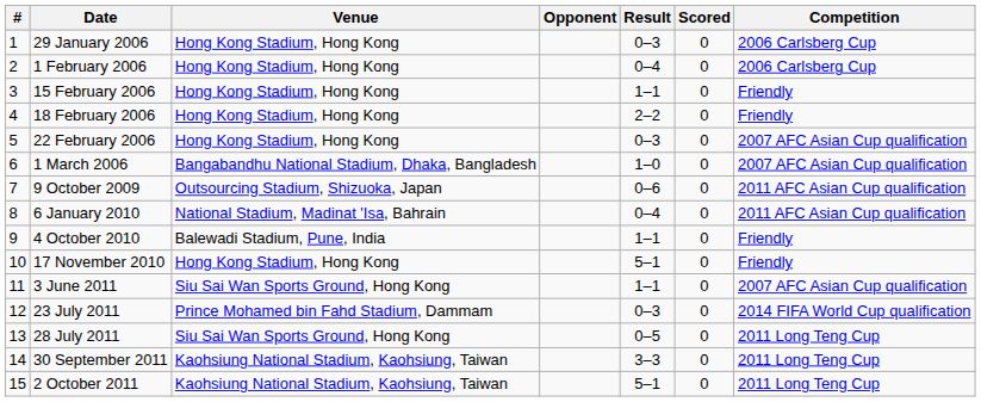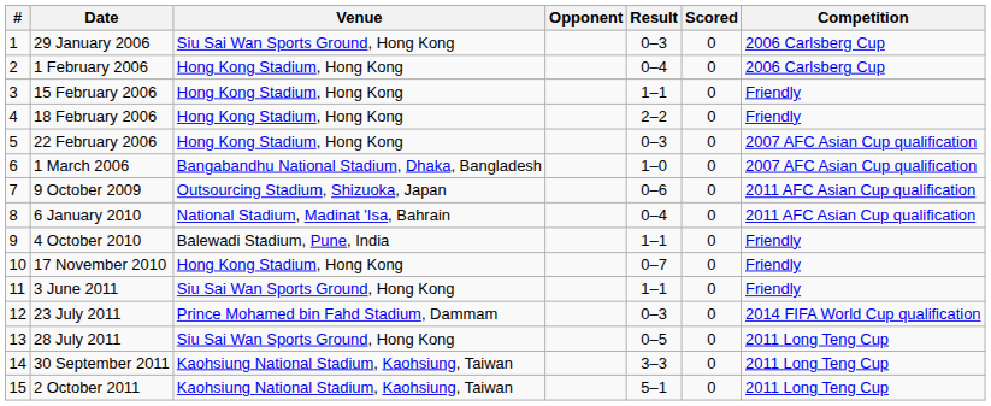 <table class="wikitable" style="font-size:90%; text-align: left;">
 <tr bgcolor="#CCCCCC" align="center">
 <th>#</th>
 <th>Date</th>
 <th>Venue</th>
 <th>Opponent</th>
 <th>Result</th>
 <th>Scored</th>
 <th>Competition</th>
 </tr>
 <tr>
 <td>1</td>
 <td>29 January 2006</td>
-<td><a href='#'>Hong Kong Stadium</a>, Hong Kong</td>
+<td><a href='#'>Siu Sai Wan Sports Ground</a>, Hong Kong</td>
 <td></td>
 <td align=center>0–3</td>
 <td align=center>0</td>
 <td><a href='#'>2006 Carlsberg Cup</a></td>
 </tr>
 <tr>
 <td>2</td>
 <td>1 February 2006</td>
 <td><a href='#'>Hong Kong Stadium</a>, Hong Kong</td>
 <td></td>
 <td align=center>0–4</td>
 <td align=center>0</td>
 <td><a href='#'>2006 Carlsberg Cup</a></td>
 </tr>
 <tr>
 <td>3</td>
 <td>15 February 2006</td>
 <td><a href='#'>Hong Kong Stadium</a>, Hong Kong</td>
 <td></td>
 <td align=center>1–1</td>
 <td align=center>0</td>
 <td><a href='#'>Friendly</a></td>
 </tr>
 <tr>
 <td>4</td>
 <td>18 February 2006</td>
 <td><a href='#'>Hong Kong Stadium</a>, Hong Kong</td>
 <td></td>
 <td align=center>2–2</td>
 <td align=center>0</td>
 <td><a href='#'>Friendly</a></td>
 </tr>
 <tr>
 <td>5</td>
 <td>22 February 2006</td>
 <td><a href='#'>Hong Kong Stadium</a>, Hong Kong</td>
 <td></td>
 <td align=center>0–3</td>
 <td align=center>0</td>
 <td><a href='#'>2007 AFC Asian Cup qualification</a></td>
 </tr>
 <tr>
 <td>6</td>
 <td>1 March 2006</td>
 <td><a href='#'>Bangabandhu National Stadium</a>, <a href='#'>Dhaka</a>, Bangladesh</td>
 <td></td>
 <td align=center>1–0</td>
 <td align=center>0</td>
 <td><a href='#'>2007 AFC Asian Cup qualification</a></td>
 </tr>
 <tr>
 <td>7</td>
 <td>9 October 2009</td>
 <td><a href='#'>Outsourcing Stadium</a>, <a href='#'>Shizuoka</a>, Japan</td>
 <td></td>
 <td align=center>0–6</td>
 <td align=center>0</td>
 <td><a href='#'>2011 AFC Asian Cup qualification</a></td>
 </tr>
 <tr>
 <td>8</td>
 <td>6 January 2010</td>
 <td><a href='#'>National Stadium</a>, <a href='#'>Madinat 'Isa</a>, Bahrain</td>
 <td></td>
 <td align=center>0–4</td>
 <td align=center>0</td>
 <td><a href='#'>2011 AFC Asian Cup qualification</a></td>
 </tr>
 <tr>
 <td>9</td>
 <td>4 October 2010</td>
 <td>Balewadi Stadium, <a href='#'>Pune</a>, India</td>
 <td></td>
 <td align=center>1–1</td>
 <td align=center>0</td>
 <td><a href='#'>Friendly</a></td>
 </tr>
 <tr>
 <td>10</td>
 <td>17 November 2010</td>
 <td><a href='#'>Hong Kong Stadium</a>, Hong Kong</td>
 <td></td>
-<td align=center>5–1</td>
+<td align=center>0–7</td>
 <td align=center>0</td>
 <td><a href='#'>Friendly</a></td>
 </tr>
 <tr>
 <td>11</td>
 <td>3 June 2011</td>
 <td><a href='#'>Siu Sai Wan Sports Ground</a>, Hong Kong</td>
 <td></td>
 <td align=center>1–1</td>
 <td align=center>0</td>
-<td><a href='#'>2007 AFC Asian Cup qualification</a></td>
+<td><a href='#'>Friendly</a></td>
 </tr>
 <tr>
 <td>12</td>
 <td>23 July 2011</td>
 <td><a href='#'>Prince Mohamed bin Fahd Stadium</a>, Dammam</td>
 <td></td>
 <td align=center>0–3</td>
 <td align=center>0</td>
 <td><a href='#'>2014 FIFA World Cup qualification</a></td>
 </tr>
 <tr>
 <td>13</td>
 <td>28 July 2011</td>
 <td><a href='#'>Siu Sai Wan Sports Ground</a>, Hong Kong</td>
 <td></td>
 <td align=center>0–5</td>
 <td align=center>0</td>
 <td><a href='#'>2011 Long Teng Cup</a></td>
 </tr>
 <tr>
 <td>14</td>
 <td>30 September 2011</td>
 <td><a href='#'>Kaohsiung National Stadium</a>, <a href='#'>Kaohsiung</a>, Taiwan</td>
 <td></td>
 <td align=center>3–3</td>
 <td align=center>0</td>
 <td><a href='#'>2011 Long Teng Cup</a></td>
 </tr>
 <tr>
 <td>15</td>
 <td>2 October 2011</td>
 <td><a href='#'>Kaohsiung National Stadium</a>, <a href='#'>Kaohsiung</a>, Taiwan</td>
 <td></td>
 <td align=center>5–1</td>
 <td align=center>0</td>
 <td><a href='#'>2011 Long Teng Cup</a></td>
 </tr>
 </table>
